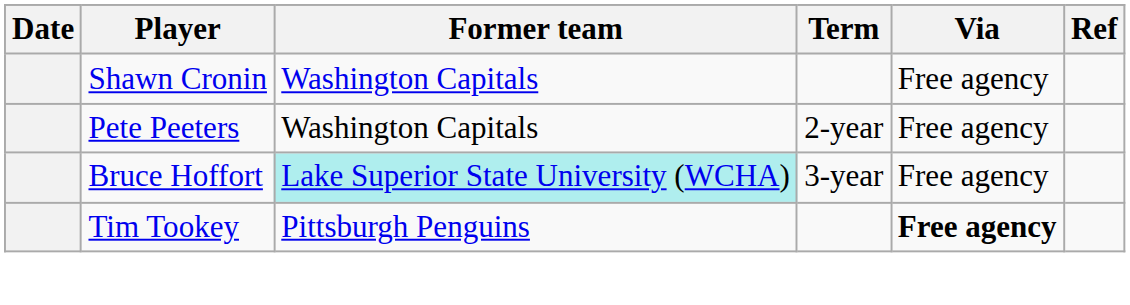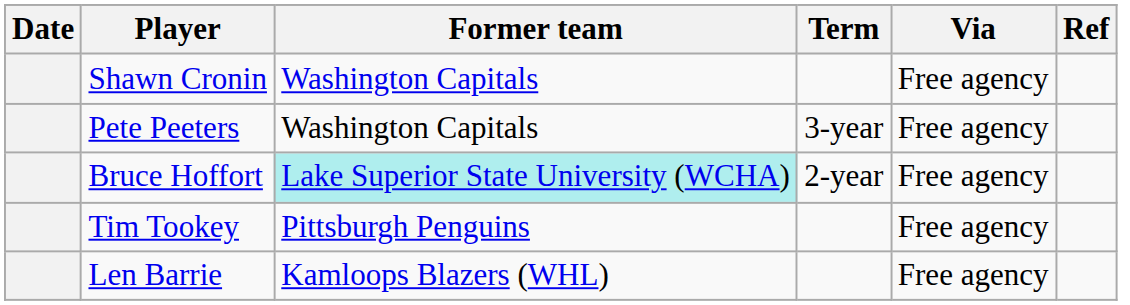 <table class="wikitable plainrowheaders">
 <tr style="background:#ddd; text-align:center;">
 <th>Date</th>
 <th>Player</th>
 <th>Former team</th>
 <th>Term</th>
 <th>Via</th>
 <th>Ref</th>
 </tr>
 <tr>
 <th scope="row"></th>
 <td><a href='#'>Shawn Cronin</a></td>
 <td><a href='#'>Washington Capitals</a></td>
 <td></td>
 <td>Free agency</td>
 <td></td>
 </tr>
 <tr>
 <th scope="row"></th>
 <td><a href='#'>Pete Peeters</a></td>
 <td>Washington Capitals</td>
-<td>2-year</td>
+<td>3-year</td>
 <td>Free agency</td>
 <td></td>
 </tr>
 <tr>
 <th scope="row"></th>
 <td><a href='#'>Bruce Hoffort</a></td>
 <td style="background: paleturquoise;"><a href='#'>Lake Superior State University</a> (<a href='#'>WCHA</a>)</td>
-<td>3-year</td>
+<td>2-year</td>
 <td>Free agency</td>
 <td></td>
 </tr>
 <tr>
 <th scope="row"></th>
 <td><a href='#'>Tim Tookey</a></td>
 <td><a href='#'>Pittsburgh Penguins</a></td>
 <td></td>
-<td><strong>Free agency</strong></td>
+<td>Free agency</td>
+<td></td>
+</tr>
+<tr>
+<th scope="row"></th>
+<td><a href='#'>Len Barrie</a></td>
+<td><a href='#'>Kamloops Blazers</a> (<a href='#'>WHL</a>)</td>
+<td></td>
+<td>Free agency</td>
 <td></td>
 </tr>
 </table>
